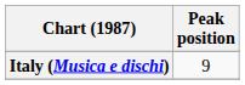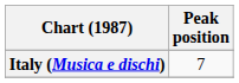 <table class="wikitable sortable plainrowheaders" style="text-align:center">
 <tr>
 <th>Chart (1987)</th>
 <th>Peak<br>position</th>
 </tr>
 <tr>
 </tr>
 <tr>
 <th scope="row">Italy (<em><a href='#'>Musica e dischi</a></em>)</th>
-<td>9</td>
+<td>7</td>
 </tr>
 <tr>
 </tr>
 <tr>
 </tr>
 <tr>
 </tr>
 <tr>
 </tr>
 </table>
